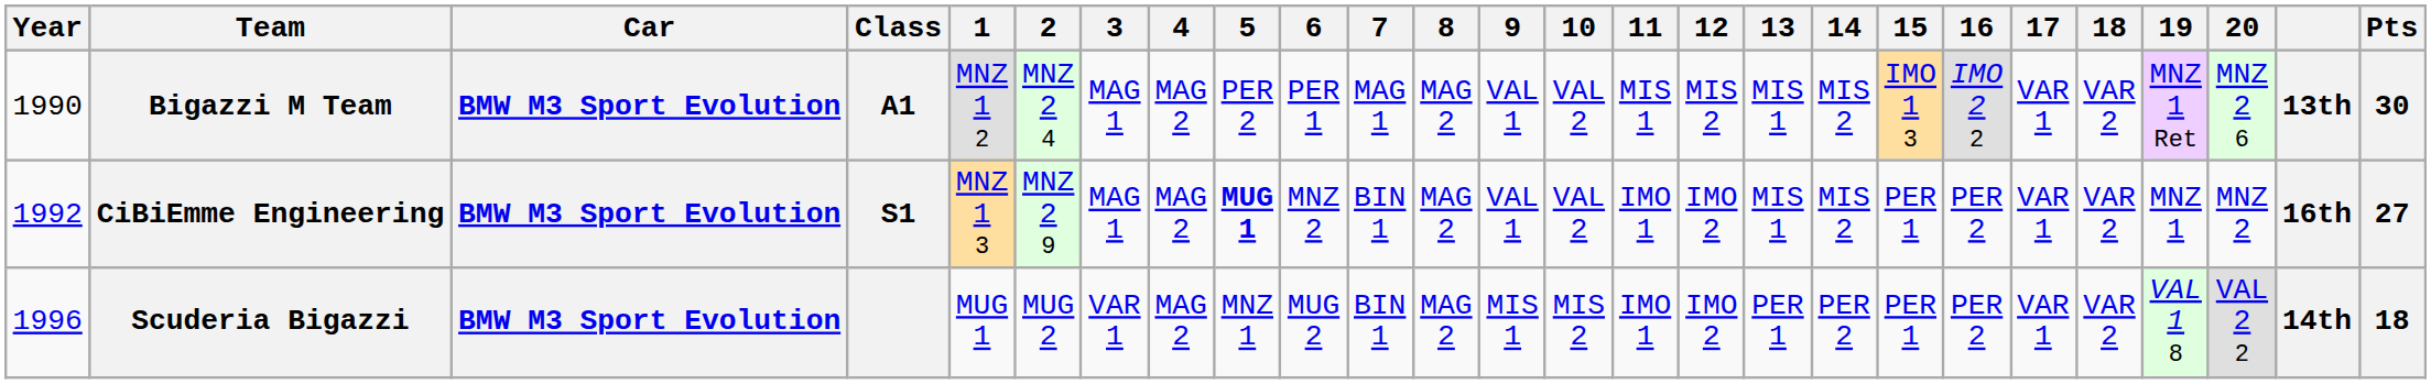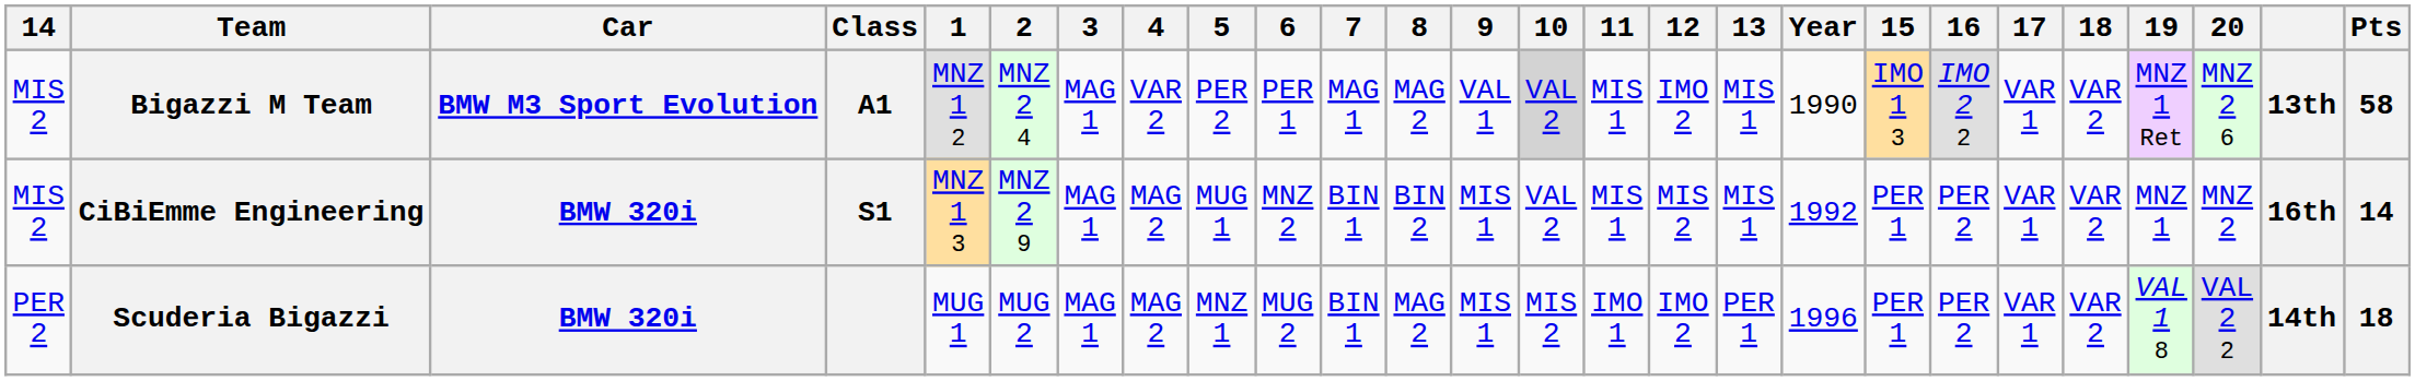 <table class="wikitable" style="text-align:center; font-size:85%">
 <tr>
-<th>Year</th>
+<th>14</th>
 <th>Team</th>
 <th>Car</th>
 <th>Class</th>
 <th>1</th>
 <th>2</th>
 <th>3</th>
 <th>4</th>
 <th>5</th>
 <th>6</th>
 <th>7</th>
 <th>8</th>
 <th>9</th>
 <th>10</th>
 <th>11</th>
 <th>12</th>
 <th>13</th>
-<th>14</th>
+<th>Year</th>
 <th>15</th>
 <th>16</th>
 <th>17</th>
 <th>18</th>
 <th>19</th>
 <th>20</th>
 <th></th>
 <th>Pts</th>
 </tr>
 <tr>
-<td>1990</td>
+<td><a href='#'>MIS<br>2</a></td>
 <th nowrap>Bigazzi M Team</th>
 <th nowrap><a href='#'>BMW M3 Sport Evolution</a></th>
 <th>A1</th>
 <td style="background:#DFDFDF;"><a href='#'>MNZ<br>1</a><br><small>2</small></td>
 <td style="background:#DFFFDF;"><a href='#'>MNZ<br>2</a><br><small>4</small></td>
 <td><a href='#'>MAG<br>1</a></td>
-<td><a href='#'>MAG<br>2</a></td>
+<td><a href='#'>VAR<br>2</a></td>
 <td><a href='#'>PER<br>2</a></td>
 <td><a href='#'>PER<br>1</a></td>
 <td><a href='#'>MAG<br>1</a></td>
 <td><a href='#'>MAG<br>2</a></td>
 <td><a href='#'>VAL<br>1</a></td>
-<td><a href='#'>VAL<br>2</a></td>
+<td style="background: lightgrey;"><a href='#'>VAL<br>2</a></td>
 <td><a href='#'>MIS<br>1</a></td>
-<td><a href='#'>MIS<br>2</a></td>
+<td><a href='#'>IMO<br>2</a></td>
 <td><a href='#'>MIS<br>1</a></td>
-<td><a href='#'>MIS<br>2</a></td>
+<td>1990</td>
 <td style="background:#FFDF9F;"><a href='#'>IMO<br>1</a><br><small>3</small></td>
 <td style="background:#DFDFDF;"><em><a href='#'>IMO<br>2</a></em><br><small>2</small></td>
 <td><a href='#'>VAR<br>1</a></td>
 <td><a href='#'>VAR<br>2</a></td>
 <td style="background:#EFCFFF;"><a href='#'>MNZ<br>1</a><br><small>Ret</small></td>
 <td style="background:#DFFFDF;"><a href='#'>MNZ<br>2</a><br><small>6</small></td>
 <th>13th</th>
-<th>30</th>
+<th>58</th>
 </tr>
 <tr>
-<td><a href='#'>1992</a></td>
+<td><a href='#'>MIS<br>2</a></td>
 <th nowrap>CiBiEmme Engineering</th>
-<th nowrap><a href='#'>BMW M3 Sport Evolution</a></th>
+<th nowrap><a href='#'>BMW 320i</a></th>
 <th>S1</th>
 <td style="background:#FFDF9F;"><a href='#'>MNZ<br>1</a><br><small>3</small></td>
 <td style="background:#DFFFDF;"><a href='#'>MNZ<br>2</a><br><small>9</small></td>
 <td><a href='#'>MAG<br>1</a></td>
 <td><a href='#'>MAG<br>2</a></td>
-<td><strong><a href='#'>MUG<br>1</a></strong></td>
+<td><a href='#'>MUG<br>1</a></td>
 <td><a href='#'>MNZ<br>2</a></td>
 <td><a href='#'>BIN<br>1</a></td>
-<td><a href='#'>MAG<br>2</a></td>
-<td><a href='#'>VAL<br>1</a></td>
+<td><a href='#'>BIN<br>2</a></td>
+<td><a href='#'>MIS<br>1</a></td>
 <td><a href='#'>VAL<br>2</a></td>
-<td><a href='#'>IMO<br>1</a></td>
-<td><a href='#'>IMO<br>2</a></td>
 <td><a href='#'>MIS<br>1</a></td>
 <td><a href='#'>MIS<br>2</a></td>
+<td><a href='#'>MIS<br>1</a></td>
+<td><a href='#'>1992</a></td>
 <td><a href='#'>PER<br>1</a></td>
 <td><a href='#'>PER<br>2</a></td>
 <td><a href='#'>VAR<br>1</a></td>
 <td><a href='#'>VAR<br>2</a></td>
 <td><a href='#'>MNZ<br>1</a></td>
 <td><a href='#'>MNZ<br>2</a></td>
 <th>16th</th>
-<th>27</th>
+<th>14</th>
 </tr>
 <tr>
-<td><a href='#'>1996</a></td>
+<td><a href='#'>PER<br>2</a></td>
 <th nowrap>Scuderia Bigazzi</th>
-<th nowrap><a href='#'>BMW M3 Sport Evolution</a></th>
+<th nowrap><a href='#'>BMW 320i</a></th>
 <th></th>
 <td><a href='#'>MUG<br>1</a></td>
 <td><a href='#'>MUG<br>2</a></td>
-<td><a href='#'>VAR<br>1</a></td>
+<td><a href='#'>MAG<br>1</a></td>
 <td><a href='#'>MAG<br>2</a></td>
 <td><a href='#'>MNZ<br>1</a></td>
 <td><a href='#'>MUG<br>2</a></td>
 <td><a href='#'>BIN<br>1</a></td>
 <td><a href='#'>MAG<br>2</a></td>
 <td><a href='#'>MIS<br>1</a></td>
 <td><a href='#'>MIS<br>2</a></td>
 <td><a href='#'>IMO<br>1</a></td>
 <td><a href='#'>IMO<br>2</a></td>
 <td><a href='#'>PER<br>1</a></td>
-<td><a href='#'>PER<br>2</a></td>
+<td><a href='#'>1996</a></td>
 <td><a href='#'>PER<br>1</a></td>
 <td><a href='#'>PER<br>2</a></td>
 <td><a href='#'>VAR<br>1</a></td>
 <td><a href='#'>VAR<br>2</a></td>
 <td style="background:#DFFFDF;"><em><a href='#'>VAL<br>1</a></em><br><small>8</small></td>
 <td style="background:#DFDFDF;"><a href='#'>VAL<br>2</a><br><small>2</small></td>
 <th>14th</th>
 <th>18</th>
 </tr>
 </table>
